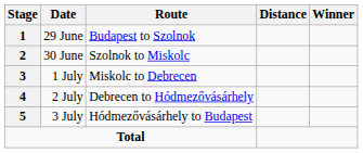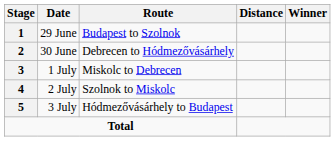 <table class="wikitable">
 <tr>
 <th scope="col">Stage</th>
 <th scope="col">Date</th>
 <th scope="col">Route</th>
 <th scope="col">Distance</th>
 <th scope="col">Winner</th>
 </tr>
 <tr>
 <th scope="col">1</th>
 <td style="text-align:right;">29 June</td>
 <td><a href='#'>Budapest</a> to <a href='#'>Szolnok</a></td>
 <td></td>
 <td></td>
 </tr>
 <tr>
 <th scope="col">2</th>
 <td style="text-align:right;">30 June</td>
-<td>Szolnok to <a href='#'>Miskolc</a></td>
+<td>Debrecen to <a href='#'>Hódmezővásárhely</a></td>
 <td></td>
 <td></td>
 </tr>
 <tr>
 <th scope="col">3</th>
 <td style="text-align:right;">1 July</td>
 <td>Miskolc to <a href='#'>Debrecen</a></td>
 <td></td>
 <td></td>
 </tr>
 <tr>
 <th scope="col">4</th>
 <td style="text-align:right;">2 July</td>
-<td>Debrecen to <a href='#'>Hódmezővásárhely</a></td>
+<td>Szolnok to <a href='#'>Miskolc</a></td>
 <td></td>
 <td></td>
 </tr>
 <tr>
 <th scope="col">5</th>
 <td style="text-align:right;">3 July</td>
 <td>Hódmezővásárhely to <a href='#'>Budapest</a></td>
 <td></td>
 <td></td>
 </tr>
 <tr>
 <td colspan="3" style="text-align:center"><strong>Total</strong></td>
 <td colspan="2" style="text-align:center"><strong></strong></td>
 </tr>
 </table>
